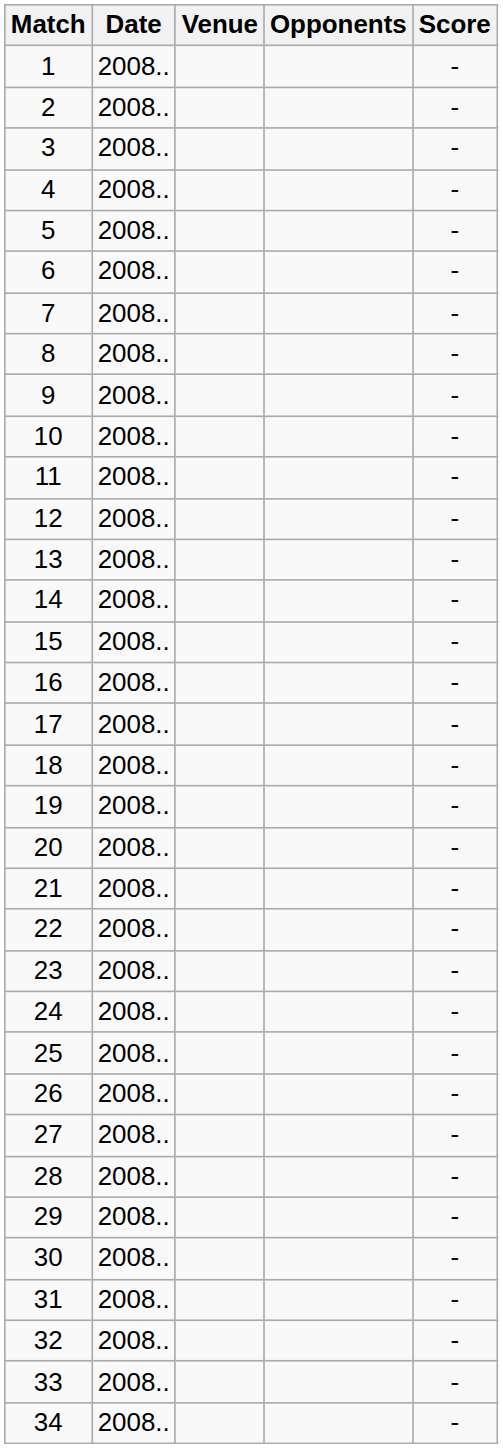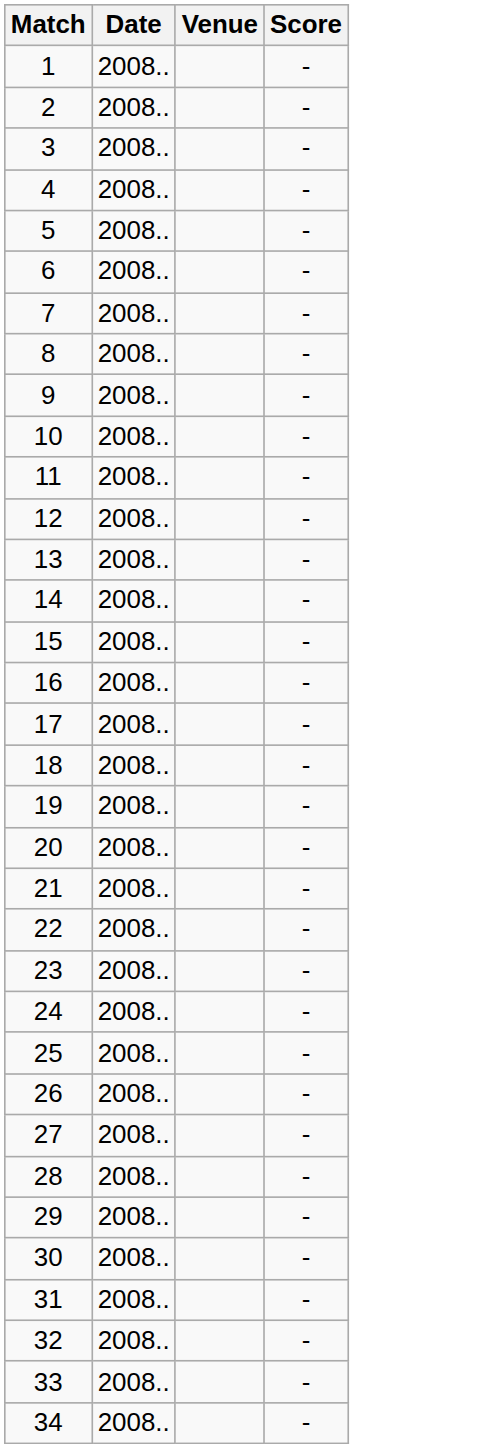 <table class="wikitable" style="text-align:center;">
 <tr>
 <th>Match</th>
 <th>Date</th>
 <th>Venue</th>
-<th>Opponents</th>
 <th>Score</th>
 </tr>
 <tr>
 <td>1</td>
 <td>2008..</td>
-<td><a href='#'></a></td>
 <td><a href='#'></a></td>
 <td>-</td>
 </tr>
 <tr>
 <td>2</td>
 <td>2008..</td>
 <td><a href='#'></a></td>
-<td><a href='#'></a></td>
 <td>-</td>
 </tr>
 <tr>
 <td>3</td>
 <td>2008..</td>
-<td><a href='#'></a></td>
 <td><a href='#'></a></td>
 <td>-</td>
 </tr>
 <tr>
 <td>4</td>
 <td>2008..</td>
 <td><a href='#'></a></td>
-<td><a href='#'></a></td>
 <td>-</td>
 </tr>
 <tr>
 <td>5</td>
 <td>2008..</td>
-<td><a href='#'></a></td>
 <td><a href='#'></a></td>
 <td>-</td>
 </tr>
 <tr>
 <td>6</td>
 <td>2008..</td>
 <td><a href='#'></a></td>
-<td><a href='#'></a></td>
 <td>-</td>
 </tr>
 <tr>
 <td>7</td>
 <td>2008..</td>
-<td><a href='#'></a></td>
 <td><a href='#'></a></td>
 <td>-</td>
 </tr>
 <tr>
 <td>8</td>
 <td>2008..</td>
 <td><a href='#'></a></td>
-<td><a href='#'></a></td>
 <td>-</td>
 </tr>
 <tr>
 <td>9</td>
 <td>2008..</td>
-<td><a href='#'></a></td>
 <td><a href='#'></a></td>
 <td>-</td>
 </tr>
 <tr>
 <td>10</td>
 <td>2008..</td>
 <td><a href='#'></a></td>
-<td><a href='#'></a></td>
 <td>-</td>
 </tr>
 <tr>
 <td>11</td>
 <td>2008..</td>
-<td><a href='#'></a></td>
 <td><a href='#'></a></td>
 <td>-</td>
 </tr>
 <tr>
 <td>12</td>
 <td>2008..</td>
 <td><a href='#'></a></td>
-<td><a href='#'></a></td>
 <td>-</td>
 </tr>
 <tr>
 <td>13</td>
 <td>2008..</td>
-<td><a href='#'></a></td>
 <td><a href='#'></a></td>
 <td>-</td>
 </tr>
 <tr>
 <td>14</td>
 <td>2008..</td>
 <td><a href='#'></a></td>
-<td><a href='#'></a></td>
 <td>-</td>
 </tr>
 <tr>
 <td>15</td>
 <td>2008..</td>
-<td><a href='#'></a></td>
 <td><a href='#'></a></td>
 <td>-</td>
 </tr>
 <tr>
 <td>16</td>
 <td>2008..</td>
 <td><a href='#'></a></td>
-<td><a href='#'></a></td>
 <td>-</td>
 </tr>
 <tr>
 <td>17</td>
 <td>2008..</td>
-<td><a href='#'></a></td>
 <td><a href='#'></a></td>
 <td>-</td>
 </tr>
 <tr>
 <td>18</td>
 <td>2008..</td>
 <td><a href='#'></a></td>
-<td><a href='#'></a></td>
 <td>-</td>
 </tr>
 <tr>
 <td>19</td>
 <td>2008..</td>
-<td><a href='#'></a></td>
 <td><a href='#'></a></td>
 <td>-</td>
 </tr>
 <tr>
 <td>20</td>
 <td>2008..</td>
 <td><a href='#'></a></td>
-<td><a href='#'></a></td>
 <td>-</td>
 </tr>
 <tr>
 <td>21</td>
 <td>2008..</td>
-<td><a href='#'></a></td>
 <td><a href='#'></a></td>
 <td>-</td>
 </tr>
 <tr>
 <td>22</td>
 <td>2008..</td>
 <td><a href='#'></a></td>
-<td><a href='#'></a></td>
 <td>-</td>
 </tr>
 <tr>
 <td>23</td>
 <td>2008..</td>
-<td><a href='#'></a></td>
 <td><a href='#'></a></td>
 <td>-</td>
 </tr>
 <tr>
 <td>24</td>
 <td>2008..</td>
 <td><a href='#'></a></td>
-<td><a href='#'></a></td>
 <td>-</td>
 </tr>
 <tr>
 <td>25</td>
 <td>2008..</td>
-<td><a href='#'></a></td>
 <td><a href='#'></a></td>
 <td>-</td>
 </tr>
 <tr>
 <td>26</td>
 <td>2008..</td>
 <td><a href='#'></a></td>
-<td><a href='#'></a></td>
 <td>-</td>
 </tr>
 <tr>
 <td>27</td>
 <td>2008..</td>
-<td><a href='#'></a></td>
 <td><a href='#'></a></td>
 <td>-</td>
 </tr>
 <tr>
 <td>28</td>
 <td>2008..</td>
 <td><a href='#'></a></td>
-<td><a href='#'></a></td>
 <td>-</td>
 </tr>
 <tr>
 <td>29</td>
 <td>2008..</td>
-<td><a href='#'></a></td>
 <td><a href='#'></a></td>
 <td>-</td>
 </tr>
 <tr>
 <td>30</td>
 <td>2008..</td>
 <td><a href='#'></a></td>
-<td><a href='#'></a></td>
 <td>-</td>
 </tr>
 <tr>
 <td>31</td>
 <td>2008..</td>
-<td><a href='#'></a></td>
 <td><a href='#'></a></td>
 <td>-</td>
 </tr>
 <tr>
 <td>32</td>
 <td>2008..</td>
 <td><a href='#'></a></td>
-<td><a href='#'></a></td>
 <td>-</td>
 </tr>
 <tr>
 <td>33</td>
 <td>2008..</td>
-<td><a href='#'></a></td>
 <td><a href='#'></a></td>
 <td>-</td>
 </tr>
 <tr>
 <td>34</td>
 <td>2008..</td>
 <td><a href='#'></a></td>
-<td><a href='#'></a></td>
 <td>-</td>
 </tr>
 </table>
